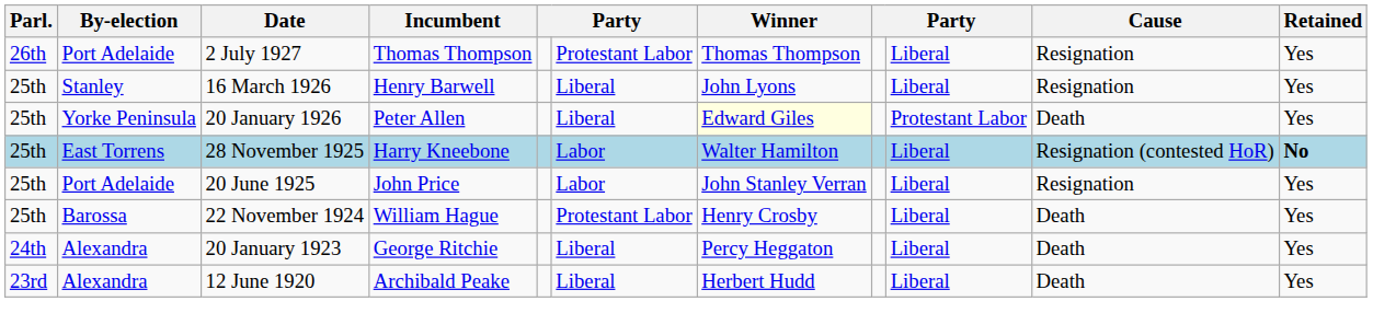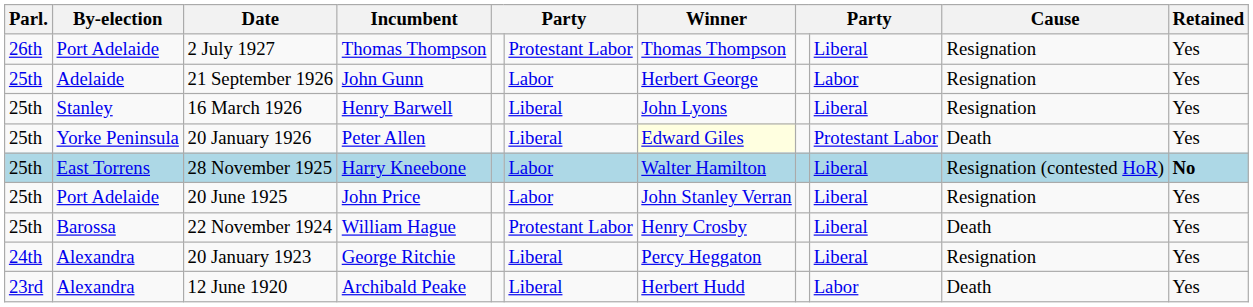 <table class="wikitable">
 <tr>
 <th>Parl.</th>
 <th>By-election</th>
 <th>Date</th>
 <th>Incumbent</th>
 <th colspan=2>Party</th>
 <th>Winner</th>
 <th colspan=2>Party</th>
 <th>Cause</th>
 <th>Retained</th>
 </tr>
 <tr>
 <td><a href='#'>26th</a></td>
 <td><a href='#'>Port Adelaide</a></td>
 <td>2 July 1927</td>
 <td><a href='#'>Thomas Thompson</a></td>
 <td> </td>
 <td><a href='#'>Protestant Labor</a></td>
 <td><a href='#'>Thomas Thompson</a></td>
 <td> </td>
 <td><a href='#'>Liberal</a></td>
+<td>Resignation</td>
+<td>Yes</td>
+</tr>
+<tr>
+<td><a href='#'>25th</a></td>
+<td><a href='#'>Adelaide</a></td>
+<td>21 September 1926</td>
+<td><a href='#'>John Gunn</a></td>
+<td> </td>
+<td><a href='#'>Labor</a></td>
+<td><a href='#'>Herbert George</a></td>
+<td> </td>
+<td><a href='#'>Labor</a></td>
 <td>Resignation</td>
 <td>Yes</td>
 </tr>
 <tr>
 <td>25th</td>
 <td><a href='#'>Stanley</a></td>
 <td>16 March 1926</td>
 <td><a href='#'>Henry Barwell</a></td>
 <td> </td>
 <td><a href='#'>Liberal</a></td>
 <td><a href='#'>John Lyons</a></td>
 <td> </td>
 <td><a href='#'>Liberal</a></td>
 <td>Resignation</td>
 <td>Yes</td>
 </tr>
 <tr>
 <td>25th</td>
 <td><a href='#'>Yorke Peninsula</a></td>
 <td>20 January 1926</td>
 <td><a href='#'>Peter Allen</a></td>
 <td> </td>
 <td><a href='#'>Liberal</a></td>
 <td style="background: lightyellow;"><a href='#'>Edward Giles</a></td>
 <td> </td>
 <td><a href='#'>Protestant Labor</a></td>
 <td>Death</td>
 <td>Yes</td>
 </tr>
 <tr bgcolor=lightblue>
 <td>25th</td>
 <td><a href='#'>East Torrens</a></td>
 <td>28 November 1925</td>
 <td><a href='#'>Harry Kneebone</a></td>
 <td> </td>
 <td><a href='#'>Labor</a></td>
 <td><a href='#'>Walter Hamilton</a></td>
 <td> </td>
 <td><a href='#'>Liberal</a></td>
 <td>Resignation (contested <a href='#'>HoR</a>)</td>
 <td><strong>No</strong></td>
 </tr>
 <tr>
 <td>25th</td>
 <td><a href='#'>Port Adelaide</a></td>
 <td>20 June 1925</td>
 <td><a href='#'>John Price</a></td>
 <td> </td>
 <td><a href='#'>Labor</a></td>
 <td><a href='#'>John Stanley Verran</a></td>
 <td> </td>
 <td><a href='#'>Liberal</a></td>
 <td>Resignation</td>
 <td>Yes</td>
 </tr>
 <tr>
 <td>25th</td>
 <td><a href='#'>Barossa</a></td>
 <td>22 November 1924</td>
 <td><a href='#'>William Hague</a></td>
 <td> </td>
 <td><a href='#'>Protestant Labor</a></td>
 <td><a href='#'>Henry Crosby</a></td>
 <td> </td>
 <td><a href='#'>Liberal</a></td>
 <td>Death</td>
 <td>Yes</td>
 </tr>
 <tr>
 <td><a href='#'>24th</a></td>
 <td><a href='#'>Alexandra</a></td>
 <td>20 January 1923</td>
 <td><a href='#'>George Ritchie</a></td>
 <td> </td>
 <td><a href='#'>Liberal</a></td>
 <td><a href='#'>Percy Heggaton</a></td>
 <td> </td>
 <td><a href='#'>Liberal</a></td>
-<td>Death</td>
+<td>Resignation</td>
 <td>Yes</td>
 </tr>
 <tr>
 <td><a href='#'>23rd</a></td>
 <td><a href='#'>Alexandra</a></td>
 <td>12 June 1920</td>
 <td><a href='#'>Archibald Peake</a></td>
 <td> </td>
 <td><a href='#'>Liberal</a></td>
 <td><a href='#'>Herbert Hudd</a></td>
 <td> </td>
-<td><a href='#'>Liberal</a></td>
+<td><a href='#'>Labor</a></td>
 <td>Death</td>
 <td>Yes</td>
 </tr>
 </table>
